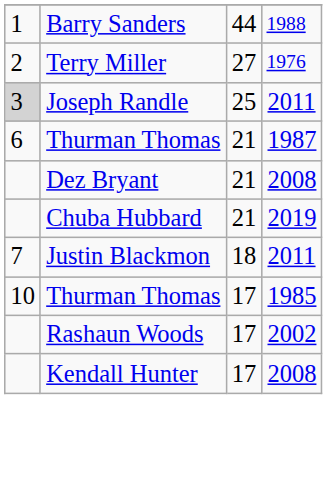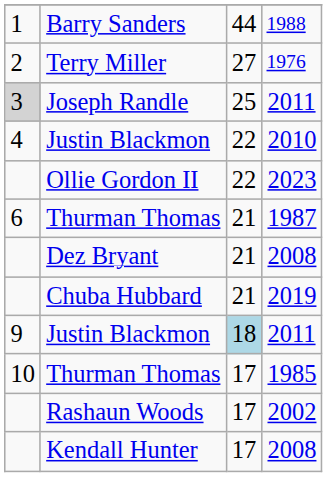 <table class="wikitable">
 <tr>
 </tr>
 <tr>
 <td>1</td>
 <td><a href='#'>Barry Sanders</a></td>
 <td><abbr>44</abbr></td>
 <td style="font-size:80%;"><a href='#'>1988</a></td>
 </tr>
 <tr>
 <td>2</td>
 <td><a href='#'>Terry Miller</a></td>
 <td><abbr>27</abbr></td>
 <td style="font-size:80%;"><a href='#'>1976</a></td>
 </tr>
 <tr>
 <td style="background: lightgrey;">3</td>
 <td><a href='#'>Joseph Randle</a></td>
 <td><abbr>25</abbr></td>
 <td><a href='#'>2011</a></td>
 </tr>
 <tr>
+<td>4</td>
+<td><a href='#'>Justin Blackmon</a></td>
+<td><abbr>22</abbr></td>
+<td><a href='#'>2010</a></td>
+</tr>
+<tr>
+<td></td>
+<td><a href='#'>Ollie Gordon II</a></td>
+<td><abbr>22</abbr></td>
+<td><a href='#'>2023</a></td>
+</tr>
+<tr>
 <td>6</td>
 <td><a href='#'>Thurman Thomas</a></td>
 <td><abbr>21</abbr></td>
 <td><a href='#'>1987</a></td>
 </tr>
 <tr>
 <td></td>
 <td><a href='#'>Dez Bryant</a></td>
 <td><abbr>21</abbr></td>
 <td><a href='#'>2008</a></td>
 </tr>
 <tr>
 <td></td>
 <td><a href='#'>Chuba Hubbard</a></td>
 <td><abbr>21</abbr></td>
 <td><a href='#'>2019</a></td>
 </tr>
 <tr>
-<td>7</td>
+<td>9</td>
 <td><a href='#'>Justin Blackmon</a></td>
-<td><abbr>18</abbr></td>
+<td style="background: lightblue;"><abbr>18</abbr></td>
 <td><a href='#'>2011</a></td>
 </tr>
 <tr>
 <td>10</td>
 <td><a href='#'>Thurman Thomas</a></td>
 <td><abbr>17</abbr></td>
 <td><a href='#'>1985</a></td>
 </tr>
 <tr>
 <td></td>
 <td><a href='#'>Rashaun Woods</a></td>
 <td><abbr>17</abbr></td>
 <td><a href='#'>2002</a></td>
 </tr>
 <tr>
 <td></td>
 <td><a href='#'>Kendall Hunter</a></td>
 <td><abbr>17</abbr></td>
 <td><a href='#'>2008</a></td>
 </tr>
 </table>
